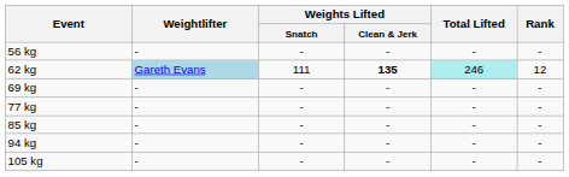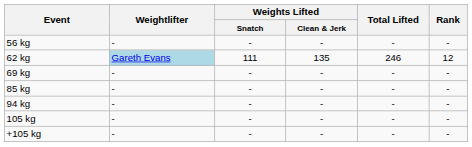 <table class="wikitable" style="font-size:90%">
 <tr>
 <th rowspan="2" width=150>Event</th>
 <th rowspan="2" width=150>Weightlifter</th>
 <th colspan="2" width=200>Weights Lifted</th>
 <th rowspan="2" width=100>Total Lifted</th>
 <th rowspan="2" width=50>Rank</th>
 </tr>
 <tr>
 <th width=100><small>Snatch</small></th>
 <th width=100><small>Clean & Jerk</small></th>
 </tr>
 <tr>
 <td>56 kg</td>
 <td>-</td>
 <td align="center">-</td>
 <td align="center">-</td>
 <td align="center">-</td>
 <td align="center">-</td>
 </tr>
 <tr>
 <td>62 kg</td>
 <td style="background: lightblue;"><a href='#'>Gareth Evans</a></td>
 <td align="center">111</td>
-<td align="center"><strong>135</strong></td>
-<td align="center" style="background: paleturquoise;">246</td>
+<td align="center">135</td>
+<td align="center">246</td>
 <td align="center">12</td>
 </tr>
 <tr>
 <td>69 kg</td>
-<td>-</td>
-<td align="center">-</td>
-<td align="center">-</td>
-<td align="center">-</td>
-<td align="center">-</td>
-</tr>
-<tr>
-<td>77 kg</td>
 <td>-</td>
 <td align="center">-</td>
 <td align="center">-</td>
 <td align="center">-</td>
 <td align="center">-</td>
 </tr>
 <tr>
 <td>85 kg</td>
 <td>-</td>
 <td align="center">-</td>
 <td align="center">-</td>
 <td align="center">-</td>
 <td align="center">-</td>
 </tr>
 <tr>
 <td>94 kg</td>
 <td>-</td>
 <td align="center">-</td>
 <td align="center">-</td>
 <td align="center">-</td>
 <td align="center">-</td>
 </tr>
 <tr>
 <td>105 kg</td>
 <td>-</td>
 <td align="center">-</td>
 <td align="center">-</td>
 <td align="center">-</td>
 <td align="center">-</td>
 </tr>
+<tr>
+<td>+105 kg</td>
+<td>-</td>
+<td align="center">-</td>
+<td align="center">-</td>
+<td align="center">-</td>
+<td align="center">-</td>
+</tr>
 </table>
